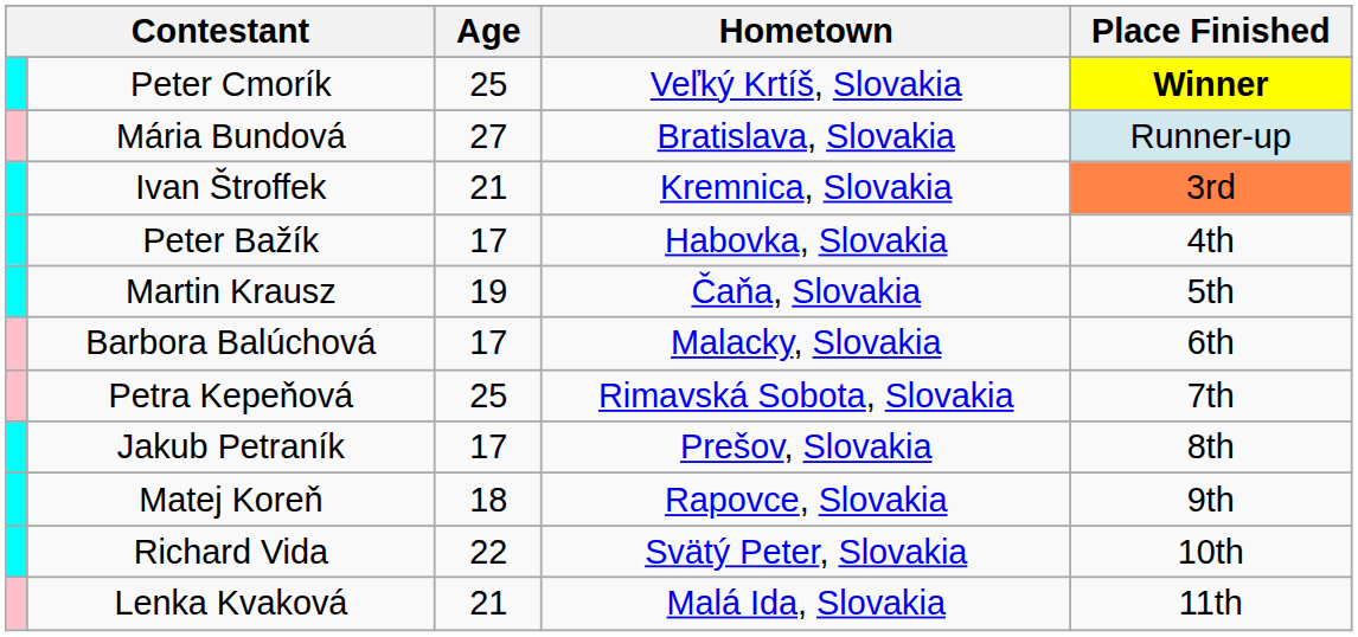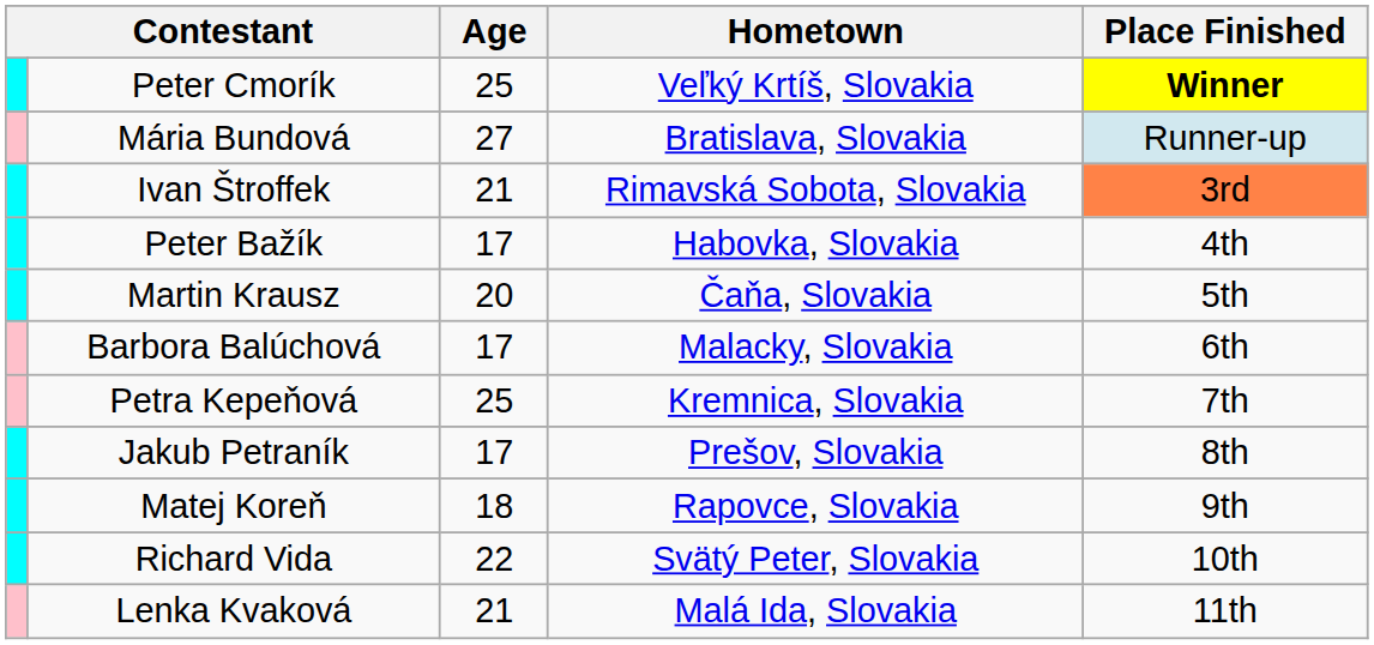 <table class="wikitable sortable" style="text-align:center; line-height:17px; width:50%; white-space:nowrap">
 <tr>
 <th style="width:20%" colspan="2">Contestant</th>
 <th style="width:05%">Age</th>
 <th style="width:18%">Hometown</th>
 <th style="width:05%">Place Finished</th>
 </tr>
 <tr>
 <th style="background:cyan;"></th>
 <td>Peter Cmorík</td>
 <td>25</td>
 <td><a href='#'>Veľký Krtíš</a>, <a href='#'>Slovakia</a></td>
 <td style="background:yellow;"><strong>Winner</strong></td>
 </tr>
 <tr>
 <th style="background:pink;"></th>
 <td>Mária Bundová</td>
 <td>27</td>
 <td><a href='#'>Bratislava</a>, <a href='#'>Slovakia</a></td>
 <td style="background:#D1E8EF;">Runner-up</td>
 </tr>
 <tr>
 <th style="background:cyan;"></th>
 <td>Ivan Štroffek</td>
 <td>21</td>
-<td><a href='#'>Kremnica</a>, <a href='#'>Slovakia</a></td>
+<td><a href='#'>Rimavská Sobota</a>, <a href='#'>Slovakia</a></td>
 <td style="background:#FF8247;">3rd</td>
 </tr>
 <tr>
 <th style="background:cyan;"></th>
 <td>Peter Bažík</td>
 <td>17</td>
 <td><a href='#'>Habovka</a>, <a href='#'>Slovakia</a></td>
 <td>4th</td>
 </tr>
 <tr>
 <th style="background:cyan;"></th>
 <td>Martin Krausz</td>
-<td>19</td>
+<td>20</td>
 <td><a href='#'>Čaňa</a>, <a href='#'>Slovakia</a></td>
 <td>5th</td>
 </tr>
 <tr>
 <th style="background:pink;"></th>
 <td>Barbora Balúchová</td>
 <td>17</td>
 <td><a href='#'>Malacky</a>, <a href='#'>Slovakia</a></td>
 <td>6th</td>
 </tr>
 <tr>
 <th style="background:pink;"></th>
 <td>Petra Kepeňová</td>
 <td>25</td>
-<td><a href='#'>Rimavská Sobota</a>, <a href='#'>Slovakia</a></td>
+<td><a href='#'>Kremnica</a>, <a href='#'>Slovakia</a></td>
 <td>7th</td>
 </tr>
 <tr>
 <th style="background:cyan;"></th>
 <td>Jakub Petraník</td>
 <td>17</td>
 <td><a href='#'>Prešov</a>, <a href='#'>Slovakia</a></td>
 <td>8th</td>
 </tr>
 <tr>
 <th style="background:cyan;"></th>
 <td>Matej Koreň</td>
 <td>18</td>
 <td><a href='#'>Rapovce</a>, <a href='#'>Slovakia</a></td>
 <td>9th</td>
 </tr>
 <tr>
 <th style="background:cyan;"></th>
 <td>Richard Vida</td>
 <td>22</td>
 <td><a href='#'>Svätý Peter</a>, <a href='#'>Slovakia</a></td>
 <td>10th</td>
 </tr>
 <tr>
 <th style="background:pink;"></th>
 <td>Lenka Kvaková</td>
 <td>21</td>
 <td><a href='#'>Malá Ida</a>, <a href='#'>Slovakia</a></td>
 <td>11th</td>
 </tr>
 </table>
